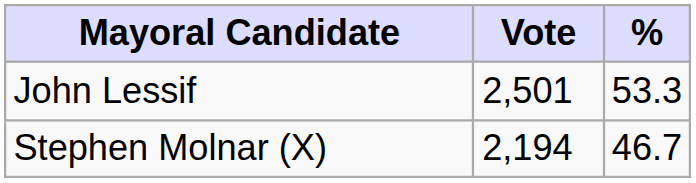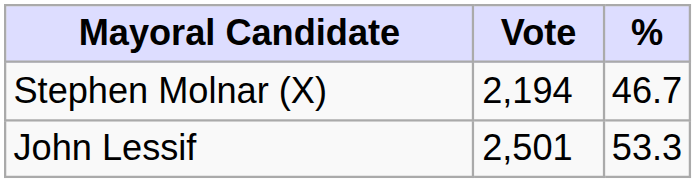 <table class="wikitable">
 <tr>
 <th style="background:#ddf; width:200px;">Mayoral Candidate </th>
 <th style="background:#ddf; width:50px;">Vote</th>
 <th style="background:#ddf; width:30px;">%</th>
 </tr>
 <tr>
+<td>Stephen Molnar (X)</td>
+<td>2,194</td>
+<td>46.7</td>
+</tr>
+<tr>
 <td>John Lessif</td>
 <td>2,501</td>
 <td>53.3</td>
 </tr>
-<tr>
-<td>Stephen Molnar (X)</td>
-<td>2,194</td>
-<td>46.7</td>
-</tr>
 </table>
